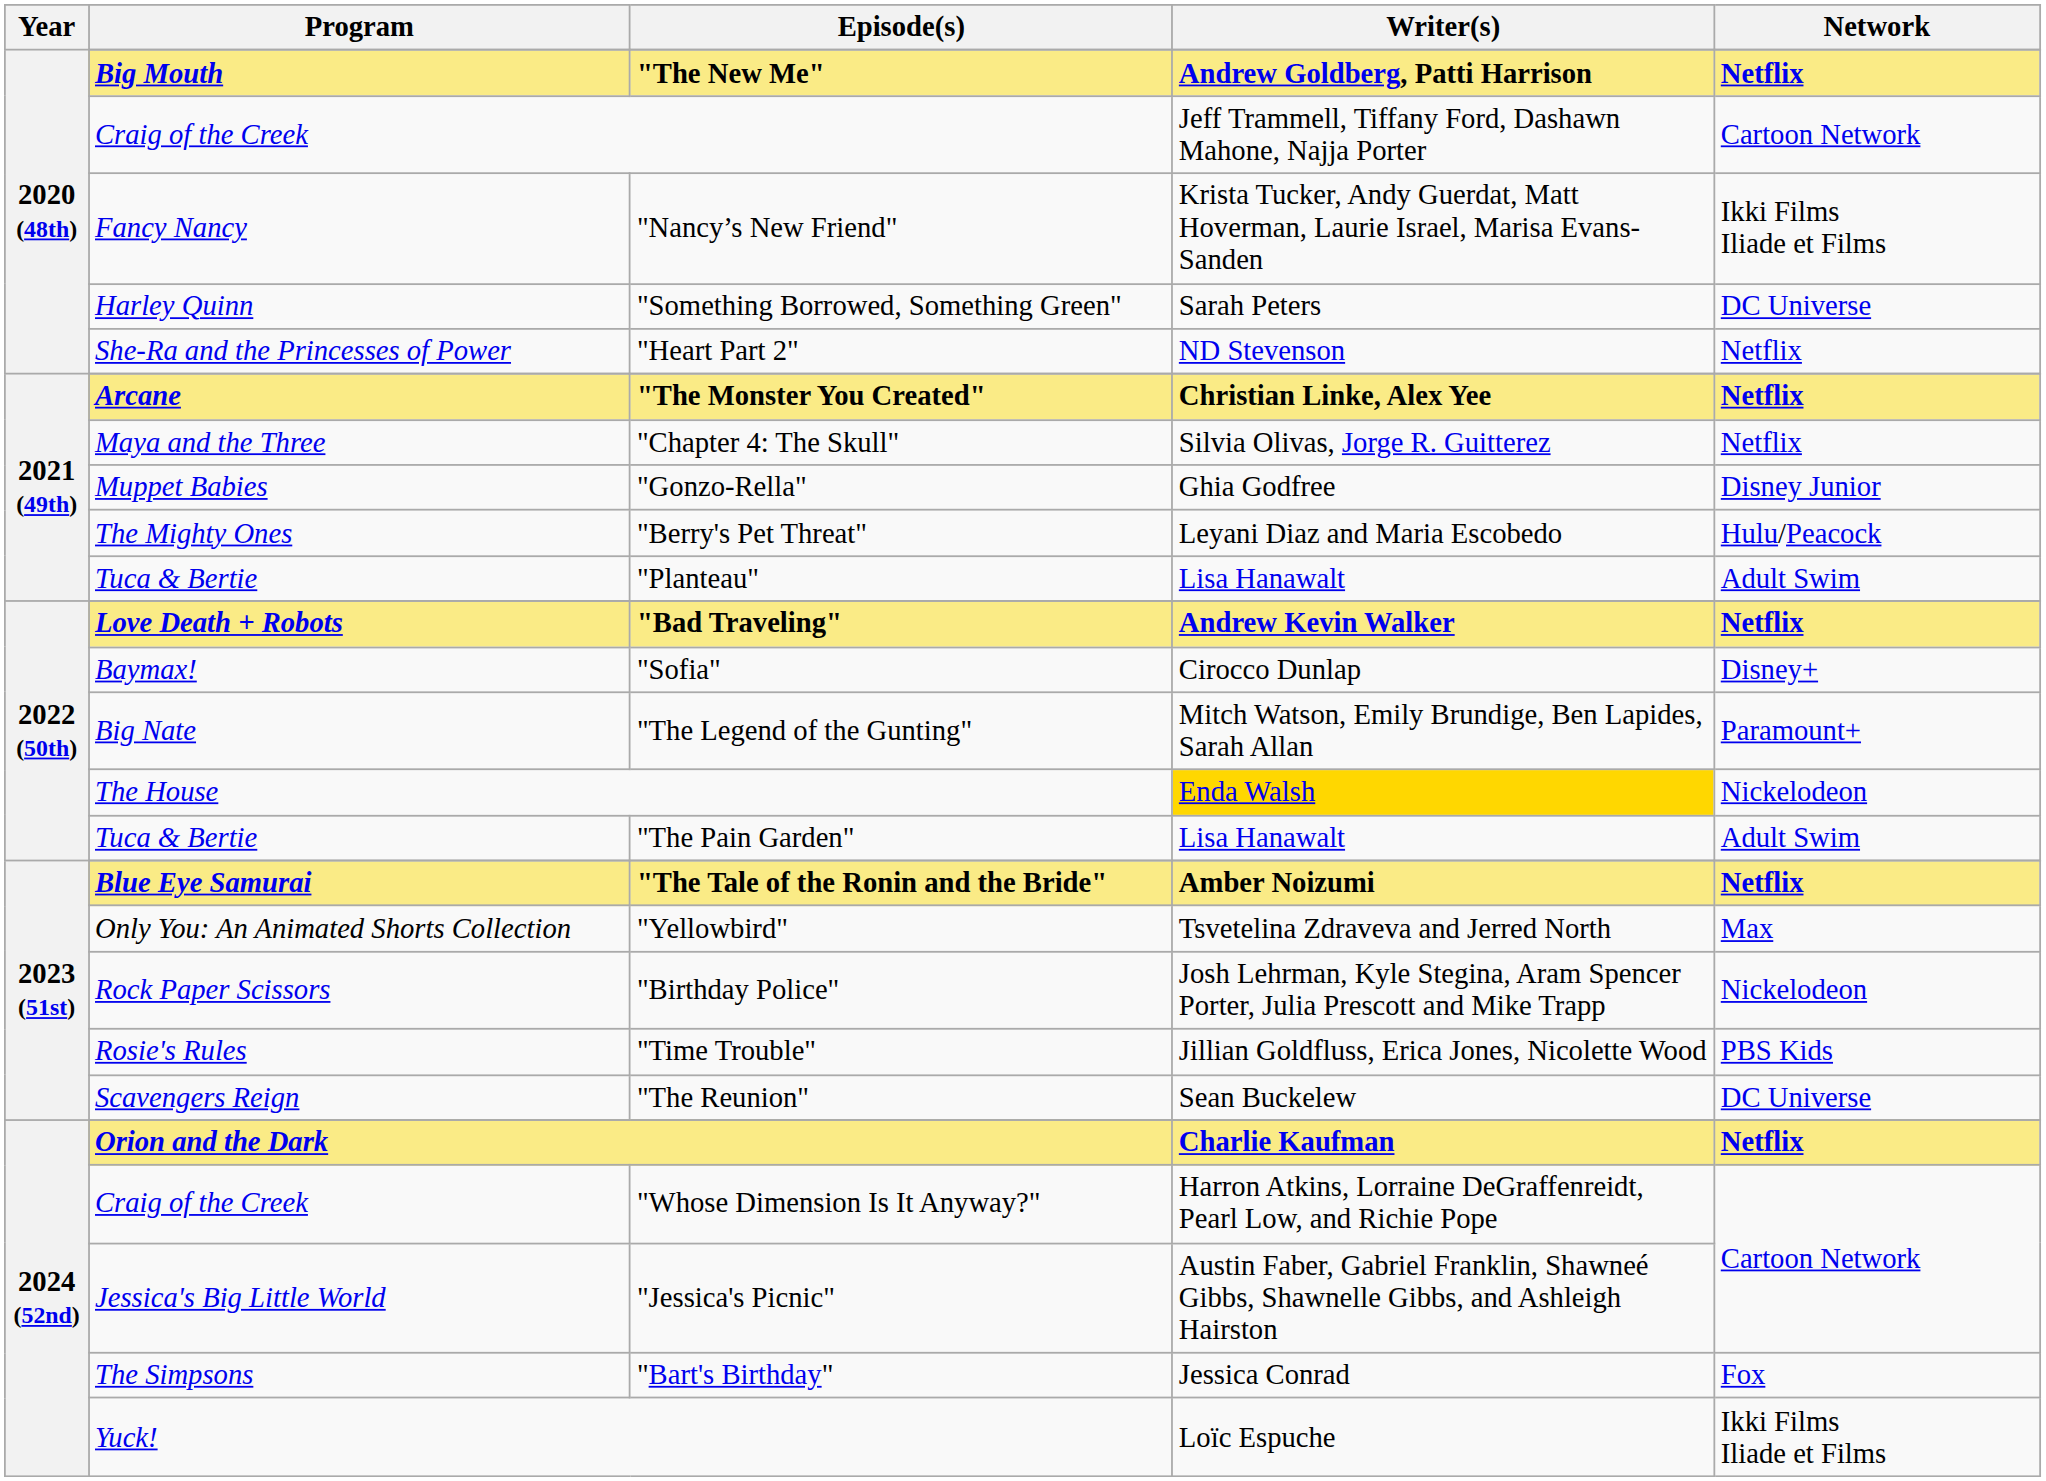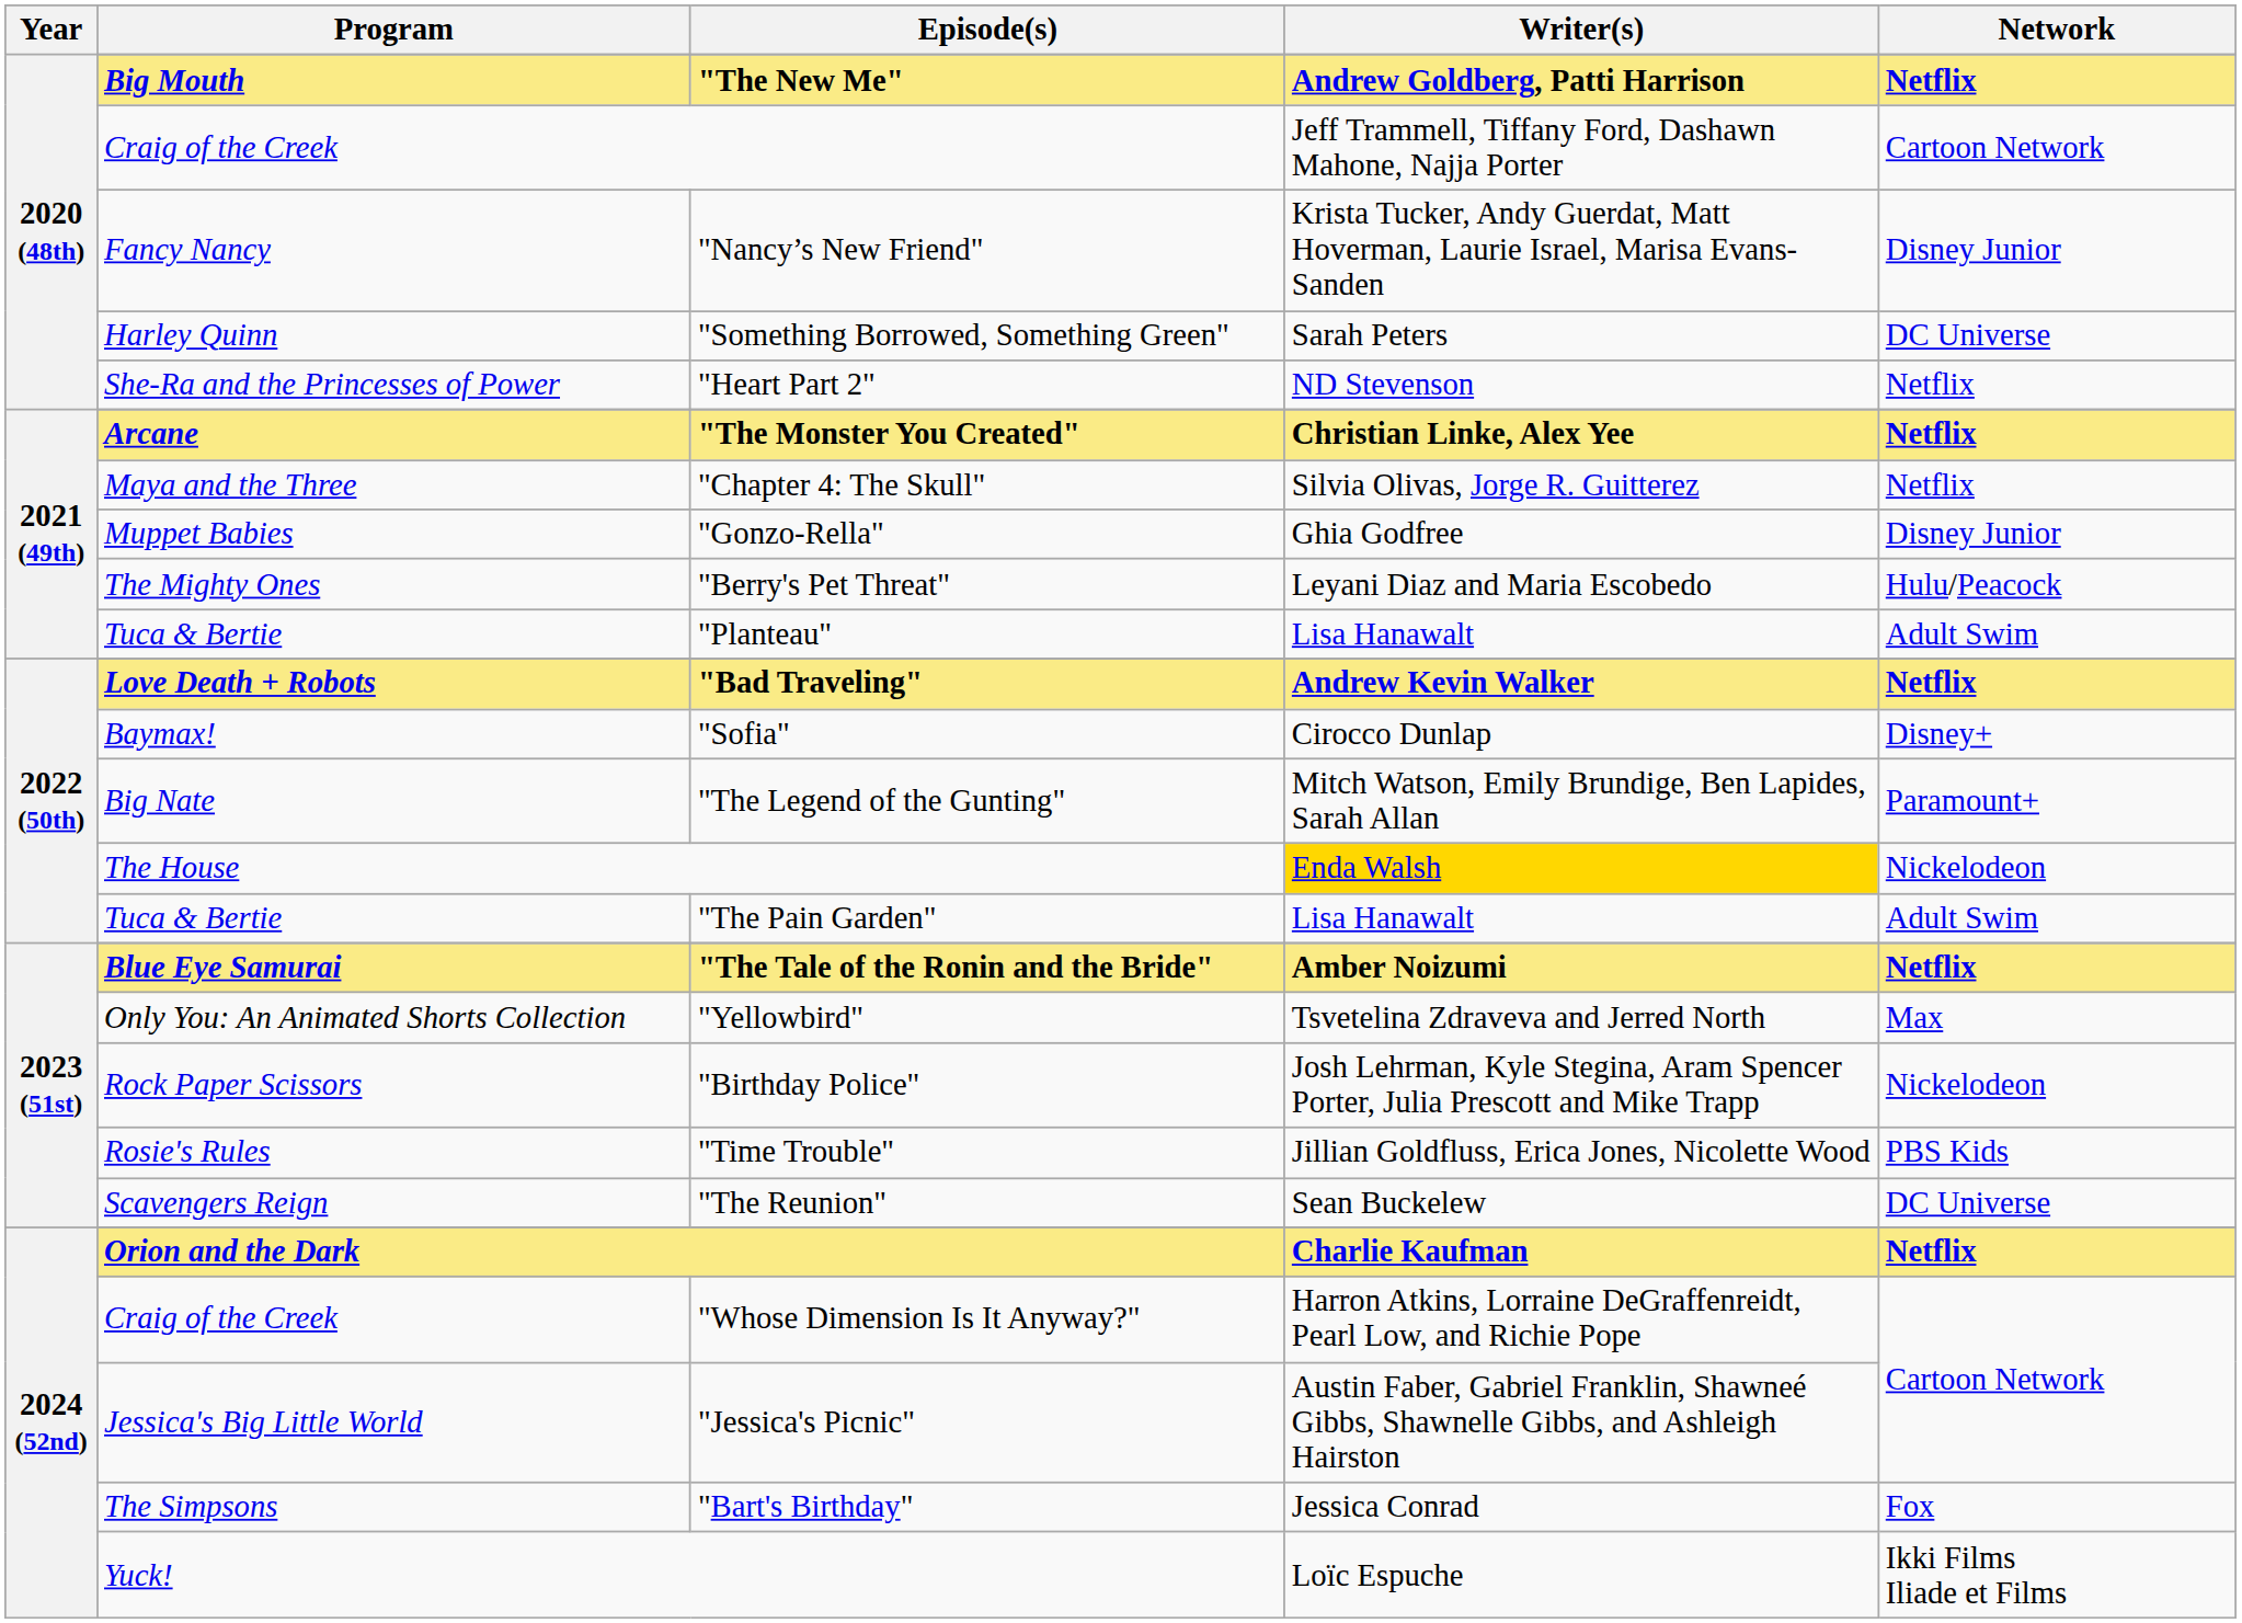 <table class="wikitable" style="width:90%;">
 <tr>
 <th style="width:3%;">Year</th>
 <th style="width:25%;">Program</th>
 <th style="width:25%;">Episode(s)</th>
 <th style="width:25%;">Writer(s)</th>
 <th style="width:15%;">Network</th>
 </tr>
 <tr>
 <th rowspan="6" style="text-align:center;">2020 <br><small>(<a href='#'>48th</a>)</small><br></th>
 </tr>
 <tr style="background:#FAEB86;">
 <td><strong><em><a href='#'>Big Mouth</a></em></strong></td>
 <td><strong>"The New Me"</strong></td>
 <td><strong><a href='#'>Andrew Goldberg</a>, Patti Harrison</strong></td>
 <td><strong><a href='#'>Netflix</a></strong></td>
 </tr>
 <tr>
 <td colspan="2"><em><a href='#'>Craig of the Creek</a></em></td>
 <td>Jeff Trammell, Tiffany Ford, Dashawn Mahone, Najja Porter</td>
 <td><a href='#'>Cartoon Network</a></td>
 </tr>
 <tr>
 <td><em><a href='#'>Fancy Nancy</a></em></td>
 <td>"Nancy’s New Friend"</td>
 <td>Krista Tucker, Andy Guerdat, Matt Hoverman, Laurie Israel, Marisa Evans-Sanden</td>
-<td>Ikki Films<br>Iliade et Films</td>
+<td><a href='#'>Disney Junior</a></td>
 </tr>
 <tr>
 <td><em><a href='#'>Harley Quinn</a></em></td>
 <td>"Something Borrowed, Something Green"</td>
 <td>Sarah Peters</td>
 <td><a href='#'>DC Universe</a></td>
 </tr>
 <tr>
 <td><em><a href='#'>She-Ra and the Princesses of Power</a></em></td>
 <td>"Heart Part 2"</td>
 <td><a href='#'>ND Stevenson</a></td>
 <td><a href='#'>Netflix</a></td>
 </tr>
 <tr>
 <th rowspan="6" style="text-align:center;">2021 <br><small>(<a href='#'>49th</a>)</small><br></th>
 </tr>
 <tr style="background:#FAEB86;">
 <td><strong><em><a href='#'>Arcane</a></em></strong></td>
 <td><strong>"The Monster You Created"</strong></td>
 <td><strong>Christian Linke, Alex Yee</strong></td>
 <td><strong><a href='#'>Netflix</a></strong></td>
 </tr>
 <tr>
 <td><em><a href='#'>Maya and the Three</a></em></td>
 <td>"Chapter 4: The Skull"</td>
 <td>Silvia Olivas, <a href='#'>Jorge R. Guitterez</a></td>
 <td><a href='#'>Netflix</a></td>
 </tr>
 <tr>
 <td><em><a href='#'>Muppet Babies</a></em></td>
 <td>"Gonzo-Rella"</td>
 <td>Ghia Godfree</td>
 <td><a href='#'>Disney Junior</a></td>
 </tr>
 <tr>
 <td><em><a href='#'>The Mighty Ones</a></em></td>
 <td>"Berry's Pet Threat"</td>
 <td>Leyani Diaz and Maria Escobedo</td>
 <td><a href='#'>Hulu</a>/<a href='#'>Peacock</a></td>
 </tr>
 <tr>
 <td><em><a href='#'>Tuca & Bertie</a></em></td>
 <td>"Planteau"</td>
 <td><a href='#'>Lisa Hanawalt</a></td>
 <td><a href='#'>Adult Swim</a></td>
 </tr>
 <tr>
 <th rowspan="6" style="text-align:center;">2022 <br><small>(<a href='#'>50th</a>)</small><br></th>
 </tr>
 <tr style="background:#FAEB86;">
 <td><em><a href='#'><strong>Love Death + Robots</strong></a></em></td>
 <td><strong>"Bad Traveling"</strong></td>
 <td><strong><a href='#'>Andrew Kevin Walker</a></strong></td>
 <td><strong><a href='#'>Netflix</a></strong></td>
 </tr>
 <tr>
 <td><em><a href='#'>Baymax!</a></em></td>
 <td>"Sofia"</td>
 <td>Cirocco Dunlap</td>
 <td><a href='#'>Disney+</a></td>
 </tr>
 <tr>
 <td><em><a href='#'>Big Nate</a></em></td>
 <td>"The Legend of the Gunting"</td>
 <td>Mitch Watson, Emily Brundige, Ben Lapides, Sarah Allan</td>
 <td><a href='#'>Paramount+</a></td>
 </tr>
 <tr>
 <td colspan="2"><em><a href='#'>The House</a></em></td>
 <td style="background: gold;"><a href='#'>Enda Walsh</a></td>
 <td><a href='#'>Nickelodeon</a></td>
 </tr>
 <tr>
 <td><em><a href='#'>Tuca & Bertie</a></em></td>
 <td>"The Pain Garden"</td>
 <td><a href='#'>Lisa Hanawalt</a></td>
 <td><a href='#'>Adult Swim</a></td>
 </tr>
 <tr>
 <th rowspan="6" style="text-align:center;">2023 <br><small>(<a href='#'>51st</a>)</small><br></th>
 </tr>
 <tr style="background:#FAEB86;">
 <td><strong><em><a href='#'>Blue Eye Samurai</a></em></strong></td>
 <td><strong>"The Tale of the Ronin and the Bride"</strong></td>
 <td><strong>Amber Noizumi</strong></td>
 <td><strong><a href='#'>Netflix</a></strong></td>
 </tr>
 <tr>
 <td><em>Only You: An Animated Shorts Collection</em></td>
 <td>"Yellowbird"</td>
 <td>Tsvetelina Zdraveva and Jerred North</td>
 <td><a href='#'>Max</a></td>
 </tr>
 <tr>
 <td><em><a href='#'>Rock Paper Scissors</a></em></td>
 <td>"Birthday Police"</td>
 <td>Josh Lehrman, Kyle Stegina, Aram Spencer Porter, Julia Prescott and Mike Trapp</td>
 <td><a href='#'>Nickelodeon</a></td>
 </tr>
 <tr>
 <td><em><a href='#'>Rosie's Rules</a></em></td>
 <td>"Time Trouble"</td>
 <td>Jillian Goldfluss, Erica Jones, Nicolette Wood</td>
 <td><a href='#'>PBS Kids</a></td>
 </tr>
 <tr>
 <td><em><a href='#'>Scavengers Reign</a></em></td>
 <td>"The Reunion"</td>
 <td>Sean Buckelew</td>
 <td><a href='#'>DC Universe</a></td>
 </tr>
 <tr>
 <th rowspan="6" style="text-align:center;">2024 <br><small>(<a href='#'>52nd</a>)</small><br></th>
 </tr>
 <tr style="background:#FAEB86;">
 <td colspan="2"><strong><em><a href='#'>Orion and the Dark</a></em></strong></td>
 <td><strong><a href='#'>Charlie Kaufman</a></strong></td>
 <td><strong><a href='#'>Netflix</a></strong></td>
 </tr>
 <tr>
 <td><em><a href='#'>Craig of the Creek</a></em></td>
 <td>"Whose Dimension Is It Anyway?"</td>
 <td>Harron Atkins, Lorraine DeGraffenreidt, Pearl Low, and Richie Pope</td>
 <td rowspan="2"><a href='#'>Cartoon Network</a></td>
 </tr>
 <tr>
 <td><em><a href='#'>Jessica's Big Little World</a></em></td>
 <td>"Jessica's Picnic"</td>
 <td>Austin Faber, Gabriel Franklin, Shawneé Gibbs, Shawnelle Gibbs, and Ashleigh Hairston</td>
 </tr>
 <tr>
 <td><em><a href='#'>The Simpsons</a></em></td>
 <td>"<a href='#'>Bart's Birthday</a>"</td>
 <td>Jessica Conrad</td>
 <td><a href='#'>Fox</a></td>
 </tr>
 <tr>
 <td colspan="2"><em><a href='#'>Yuck!</a></em></td>
 <td>Loïc Espuche</td>
 <td>Ikki Films<br>Iliade et Films</td>
 </tr>
 </table>
